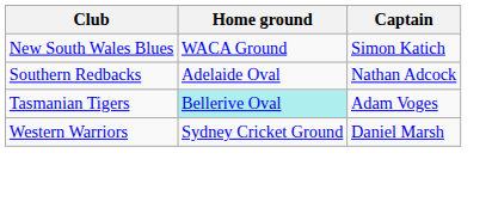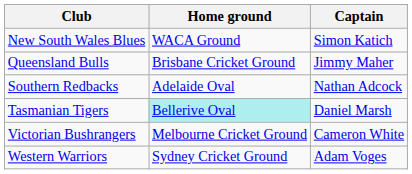 <table class="wikitable" style="font-size:90%;">
 <tr>
 <th>Club</th>
 <th>Home ground</th>
 <th>Captain</th>
 </tr>
 <tr>
 <td><a href='#'>New South Wales Blues</a></td>
 <td><a href='#'>WACA Ground</a></td>
 <td><a href='#'>Simon Katich</a></td>
 </tr>
 <tr>
+<td><a href='#'>Queensland Bulls</a></td>
+<td><a href='#'>Brisbane Cricket Ground</a></td>
+<td><a href='#'>Jimmy Maher</a></td>
+</tr>
+<tr>
 <td><a href='#'>Southern Redbacks</a></td>
 <td><a href='#'>Adelaide Oval</a></td>
 <td><a href='#'>Nathan Adcock</a></td>
 </tr>
 <tr>
 <td><a href='#'>Tasmanian Tigers</a></td>
 <td style="background: paleturquoise;"><a href='#'>Bellerive Oval</a></td>
-<td><a href='#'>Adam Voges</a></td>
+<td><a href='#'>Daniel Marsh</a></td>
+</tr>
+<tr>
+<td><a href='#'>Victorian Bushrangers</a></td>
+<td><a href='#'>Melbourne Cricket Ground</a></td>
+<td><a href='#'>Cameron White</a></td>
 </tr>
 <tr>
 <td><a href='#'>Western Warriors</a></td>
 <td><a href='#'>Sydney Cricket Ground</a></td>
-<td><a href='#'>Daniel Marsh</a></td>
+<td><a href='#'>Adam Voges</a></td>
 </tr>
 </table>
